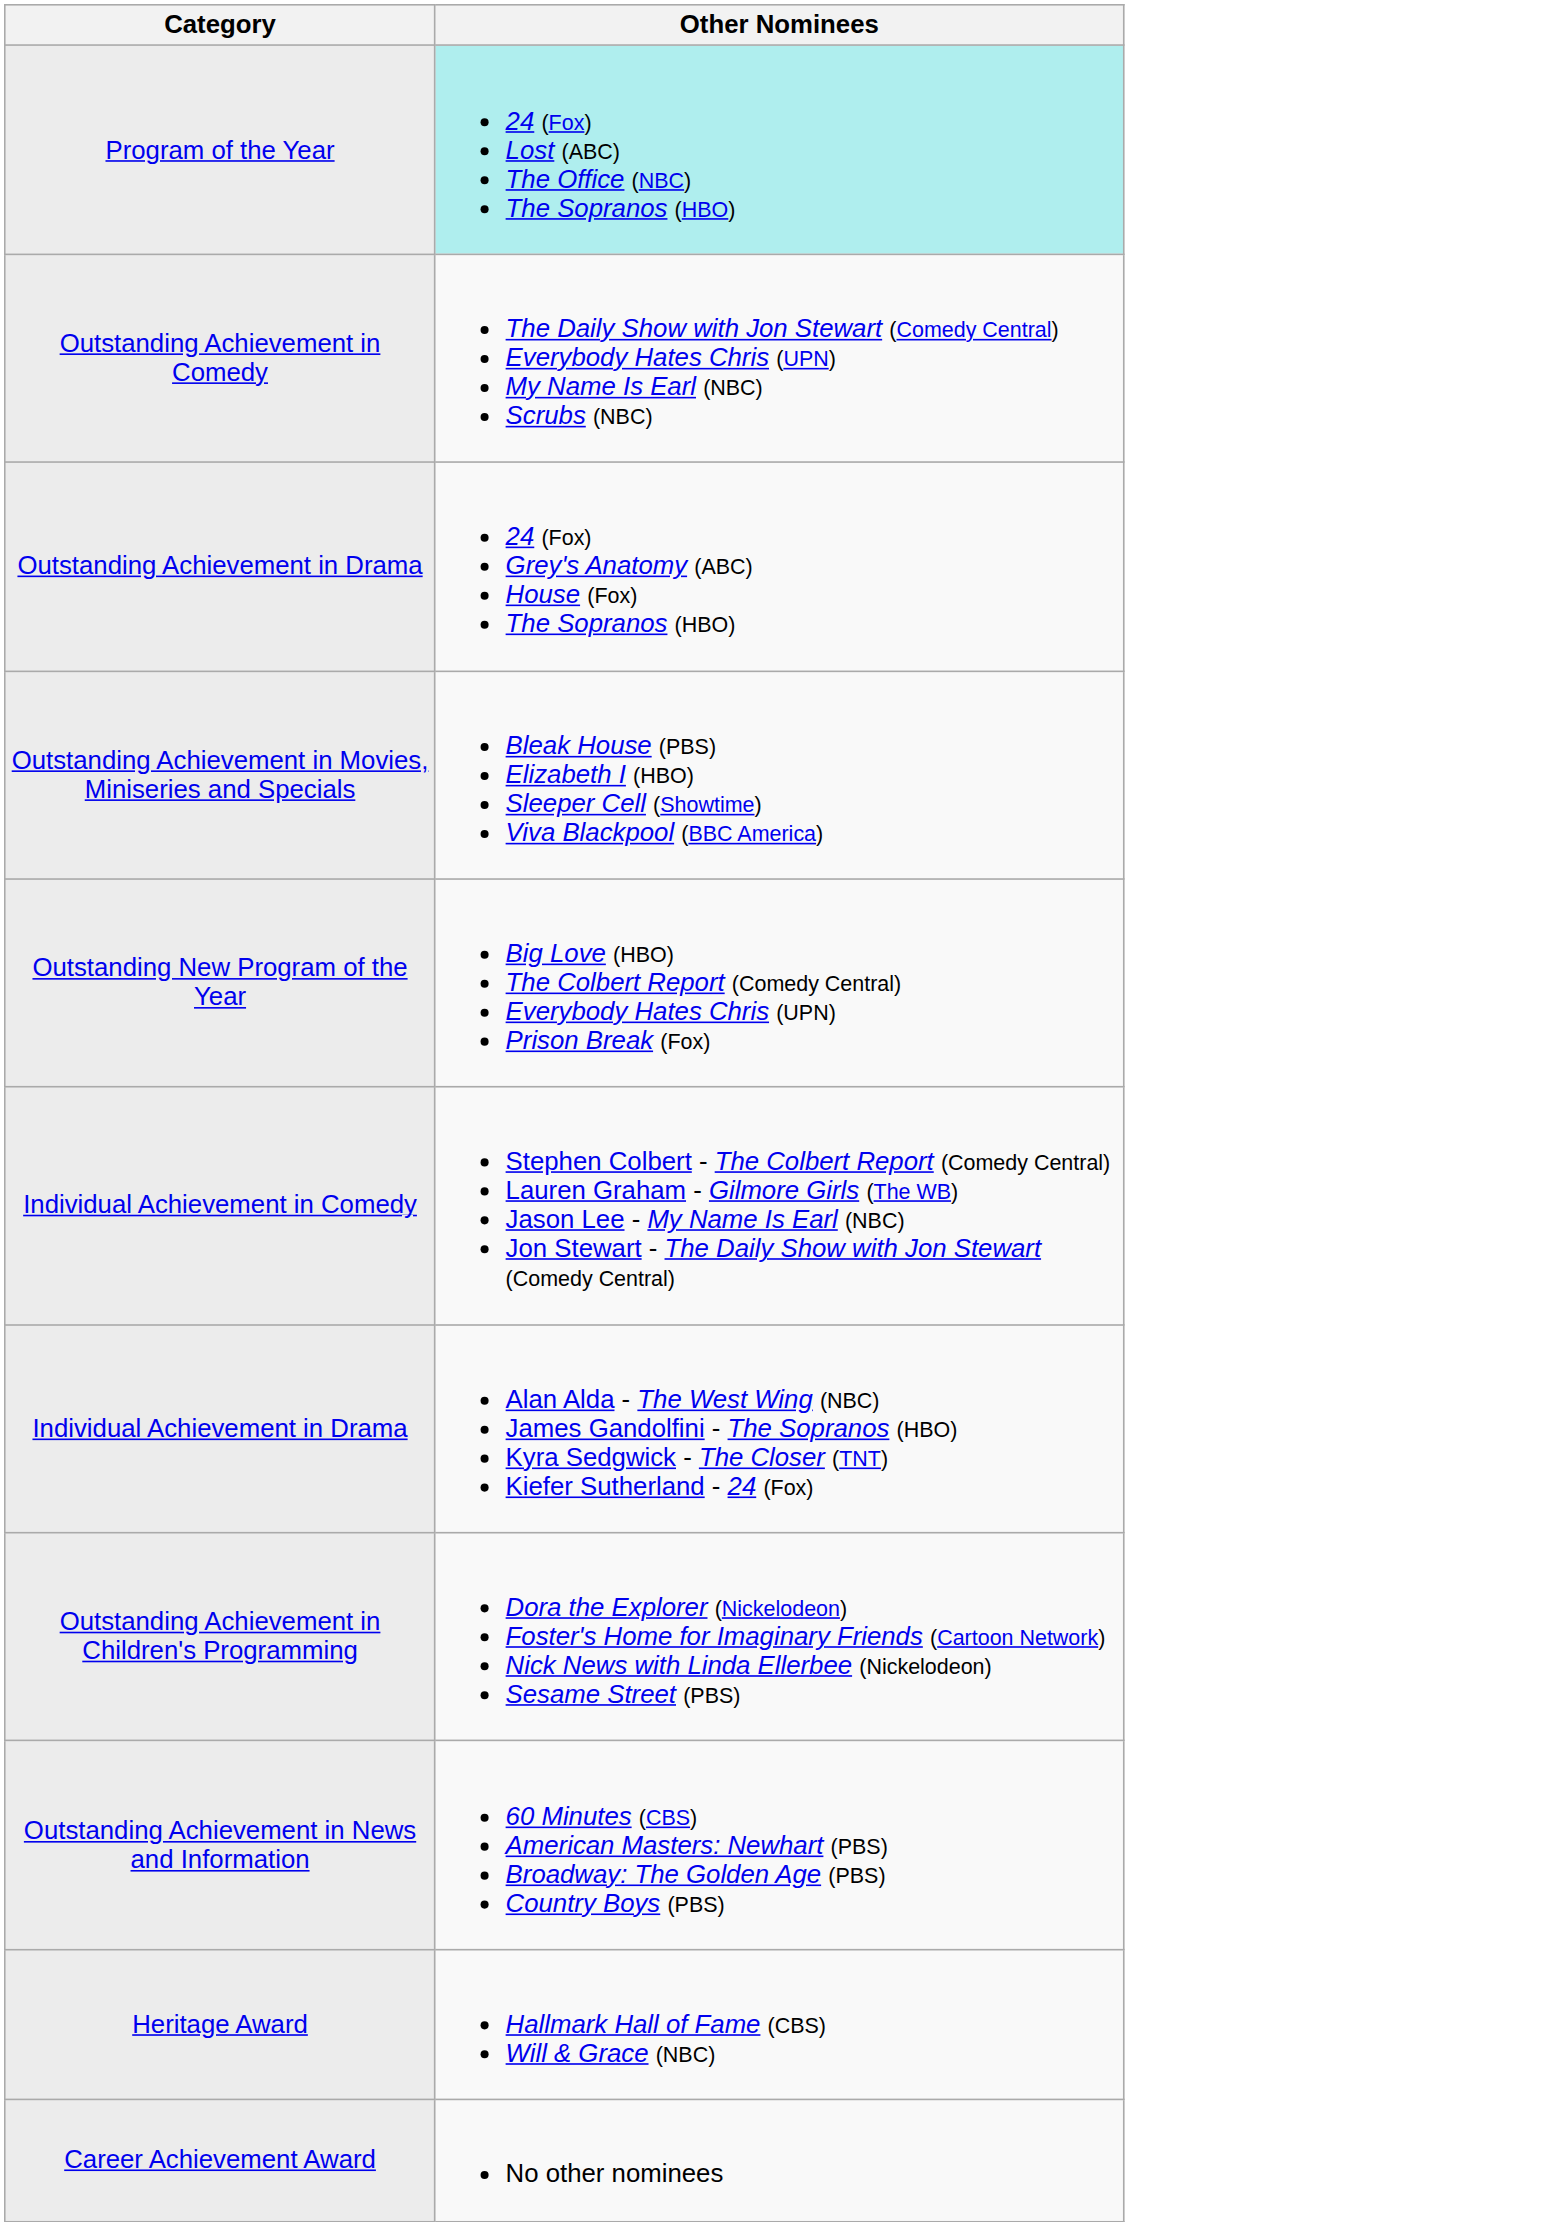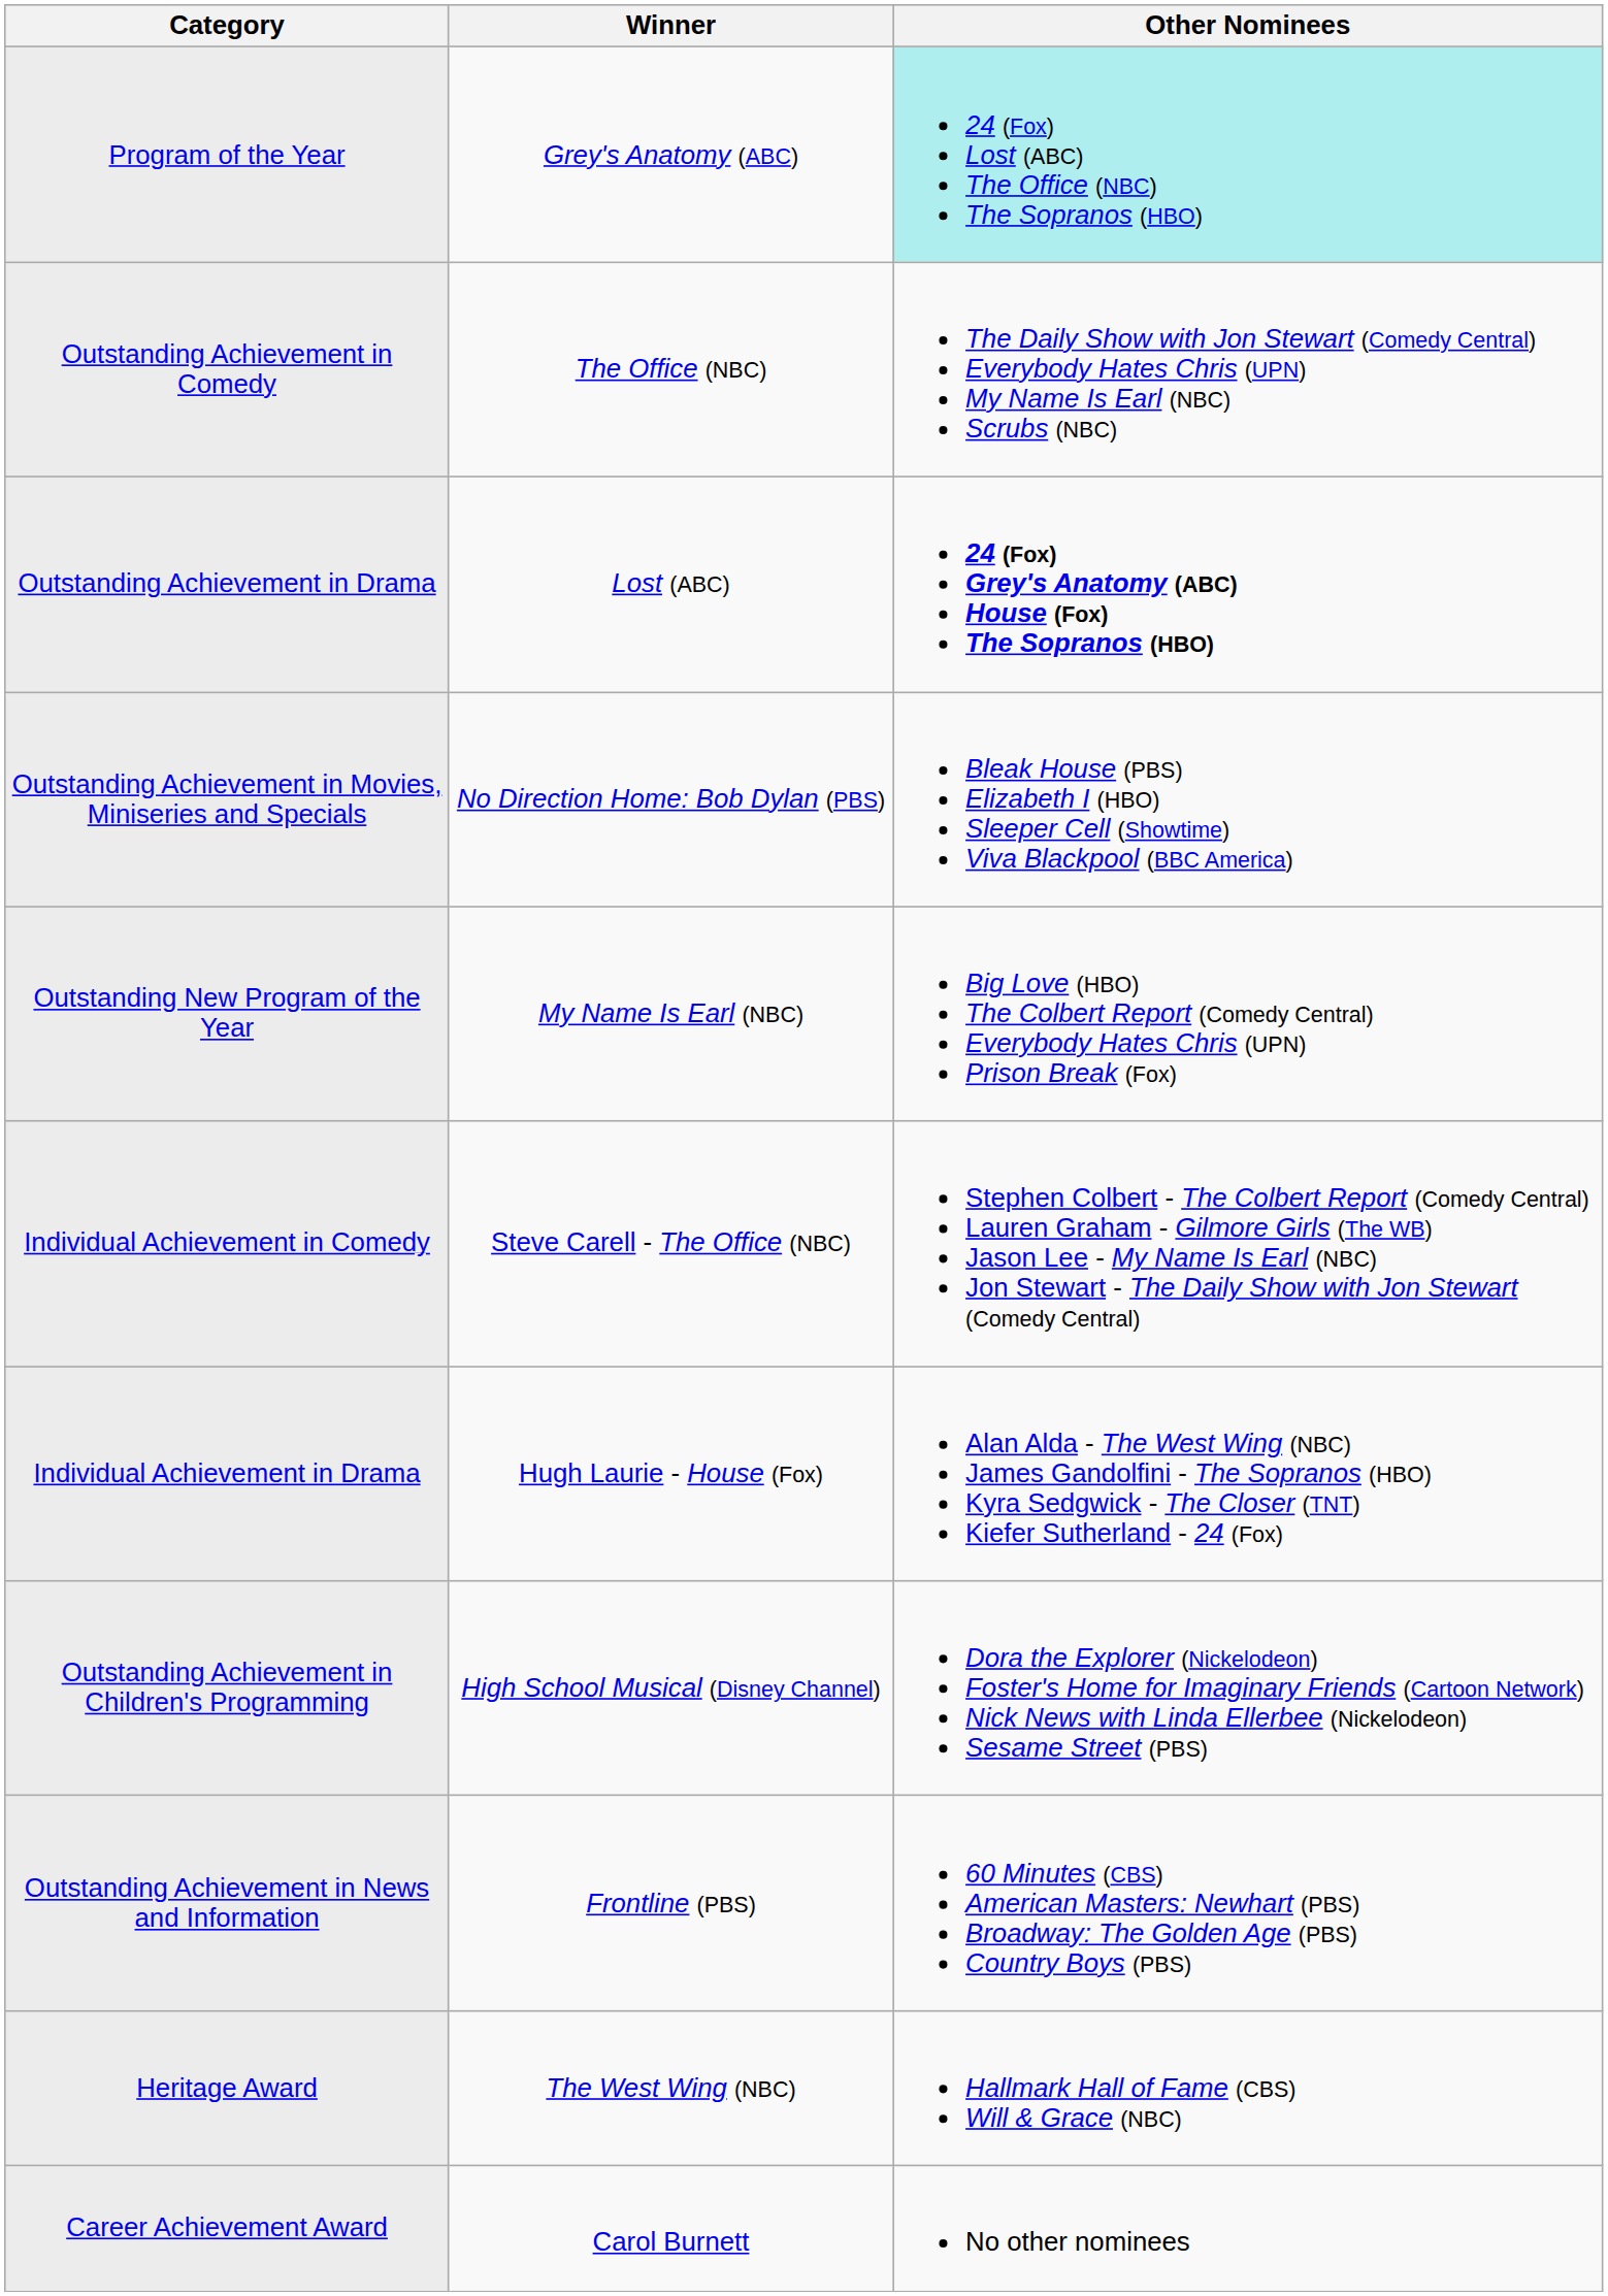 <table class="wikitable">
 <tr>
 <th width="260">Category</th>
+<th width="260">Winner</th>
 <th width="420">Other Nominees</th>
 </tr>
 <tr>
 <td align="center" style="background: #ececec; color: grey; vertical-align: middle; text-align: center;" class="table-na"><a href='#'>Program of the Year</a></td>
+<td align="center"><em><a href='#'>Grey's Anatomy</a></em> <small>(<a href='#'>ABC</a>)</small></td>
 <td style="background: paleturquoise;"><br><ul><li><em><a href='#'>24</a></em> <small>(<a href='#'>Fox</a>)</small></li><li><em><a href='#'>Lost</a></em> <small>(ABC)</small></li><li><em><a href='#'>The Office</a></em> <small>(<a href='#'>NBC</a>)</small></li><li><em><a href='#'>The Sopranos</a></em> <small>(<a href='#'>HBO</a>)</small></li></ul></td>
 </tr>
 <tr>
 <td align="center" style="background: #ececec; color: grey; vertical-align: middle; text-align: center;" class="table-na"><a href='#'>Outstanding Achievement in Comedy</a></td>
+<td align="center"><em><a href='#'>The Office</a></em> <small>(NBC)</small></td>
 <td><br><ul><li><em><a href='#'>The Daily Show with Jon Stewart</a></em> <small>(<a href='#'>Comedy Central</a>)</small></li><li><em><a href='#'>Everybody Hates Chris</a></em> <small>(<a href='#'>UPN</a>)</small></li><li><em><a href='#'>My Name Is Earl</a></em> <small>(NBC)</small></li><li><em><a href='#'>Scrubs</a></em> <small>(NBC)</small></li></ul></td>
 </tr>
 <tr>
 <td align="center" style="background: #ececec; color: grey; vertical-align: middle; text-align: center;" class="table-na"><a href='#'>Outstanding Achievement in Drama</a></td>
-<td><br><ul><li><em><a href='#'>24</a></em> <small>(Fox)</small></li><li><em><a href='#'>Grey's Anatomy</a></em> <small>(ABC)</small></li><li><em><a href='#'>House</a></em> <small>(Fox)</small></li><li><em><a href='#'>The Sopranos</a></em> <small>(HBO)</small></li></ul></td>
+<td align="center"><em><a href='#'>Lost</a></em> <small>(ABC)</small></td>
+<td><strong><br><ul><li><em><a href='#'>24</a></em> <small>(Fox)</small></li><li><em><a href='#'>Grey's Anatomy</a></em> <small>(ABC)</small></li><li><em><a href='#'>House</a></em> <small>(Fox)</small></li><li><em><a href='#'>The Sopranos</a></em> <small>(HBO)</small></li></ul></strong></td>
 </tr>
 <tr>
 <td align="center" style="background: #ececec; color: grey; vertical-align: middle; text-align: center;" class="table-na"><a href='#'>Outstanding Achievement in Movies, Miniseries and Specials</a></td>
+<td align="center"><em><a href='#'>No Direction Home: Bob Dylan</a></em> <small>(<a href='#'>PBS</a>)</small></td>
 <td><br><ul><li><em><a href='#'>Bleak House</a></em> <small>(PBS)</small></li><li><em><a href='#'>Elizabeth I</a></em> <small>(HBO)</small></li><li><em><a href='#'>Sleeper Cell</a></em> <small>(<a href='#'>Showtime</a>)</small></li><li><em><a href='#'>Viva Blackpool</a></em> <small>(<a href='#'>BBC America</a>)</small></li></ul></td>
 </tr>
 <tr>
 <td align="center" style="background: #ececec; color: grey; vertical-align: middle; text-align: center;" class="table-na"><a href='#'>Outstanding New Program of the Year</a></td>
+<td align="center"><em><a href='#'>My Name Is Earl</a></em> <small>(NBC)</small></td>
 <td><br><ul><li><em><a href='#'>Big Love</a></em> <small>(HBO)</small></li><li><em><a href='#'>The Colbert Report</a></em> <small>(Comedy Central)</small></li><li><em><a href='#'>Everybody Hates Chris</a></em> <small>(UPN)</small></li><li><em><a href='#'>Prison Break</a></em> <small>(Fox)</small></li></ul></td>
 </tr>
 <tr>
 <td align="center" style="background: #ececec; color: grey; vertical-align: middle; text-align: center;" class="table-na"><a href='#'>Individual Achievement in Comedy</a></td>
+<td align="center"><a href='#'>Steve Carell</a> - <em><a href='#'>The Office</a></em> <small>(NBC)</small></td>
 <td><br><ul><li><a href='#'>Stephen Colbert</a> - <em><a href='#'>The Colbert Report</a></em> <small>(Comedy Central)</small></li><li><a href='#'>Lauren Graham</a> - <em><a href='#'>Gilmore Girls</a></em> <small>(<a href='#'>The WB</a>)</small></li><li><a href='#'>Jason Lee</a> - <em><a href='#'>My Name Is Earl</a></em> <small>(NBC)</small></li><li><a href='#'>Jon Stewart</a> - <em><a href='#'>The Daily Show with Jon Stewart</a></em> <small>(Comedy Central)</small></li></ul></td>
 </tr>
 <tr>
 <td align="center" style="background: #ececec; color: grey; vertical-align: middle; text-align: center;" class="table-na"><a href='#'>Individual Achievement in Drama</a></td>
+<td align="center"><a href='#'>Hugh Laurie</a> - <em><a href='#'>House</a></em> <small>(Fox)</small></td>
 <td><br><ul><li><a href='#'>Alan Alda</a> - <em><a href='#'>The West Wing</a></em> <small>(NBC)</small></li><li><a href='#'>James Gandolfini</a> - <em><a href='#'>The Sopranos</a></em> <small>(HBO)</small></li><li><a href='#'>Kyra Sedgwick</a> - <em><a href='#'>The Closer</a></em> <small>(<a href='#'>TNT</a>)</small></li><li><a href='#'>Kiefer Sutherland</a> - <em><a href='#'>24</a></em> <small>(Fox)</small></li></ul></td>
 </tr>
 <tr>
 <td align="center" style="background: #ececec; color: grey; vertical-align: middle; text-align: center;" class="table-na"><a href='#'>Outstanding Achievement in Children's Programming</a></td>
+<td align="center"><em><a href='#'>High School Musical</a></em> <small>(<a href='#'>Disney Channel</a>)</small></td>
 <td><br><ul><li><em><a href='#'>Dora the Explorer</a></em> <small>(<a href='#'>Nickelodeon</a>)</small></li><li><em><a href='#'>Foster's Home for Imaginary Friends</a></em> <small>(<a href='#'>Cartoon Network</a>)</small></li><li><em><a href='#'>Nick News with Linda Ellerbee</a></em> <small>(Nickelodeon)</small></li><li><em><a href='#'>Sesame Street</a></em> <small>(PBS)</small></li></ul></td>
 </tr>
 <tr>
 <td align="center" style="background: #ececec; color: grey; vertical-align: middle; text-align: center;" class="table-na"><a href='#'>Outstanding Achievement in News and Information</a></td>
+<td align="center"><em><a href='#'>Frontline</a></em> <small>(PBS)</small></td>
 <td><br><ul><li><em><a href='#'>60 Minutes</a></em> <small>(<a href='#'>CBS</a>)</small></li><li><em><a href='#'>American Masters: Newhart</a></em> <small>(PBS)</small></li><li><em><a href='#'>Broadway: The Golden Age</a></em> <small>(PBS)</small></li><li><em><a href='#'>Country Boys</a></em> <small>(PBS)</small></li></ul></td>
 </tr>
 <tr>
 <td align="center" style="background: #ececec; color: grey; vertical-align: middle; text-align: center;" class="table-na"><a href='#'>Heritage Award</a></td>
+<td align="center"><em><a href='#'>The West Wing</a></em> <small>(NBC)</small></td>
 <td><br><ul><li><em><a href='#'>Hallmark Hall of Fame</a></em> <small>(CBS)</small></li><li><em><a href='#'>Will & Grace</a></em> <small>(NBC)</small></li></ul></td>
 </tr>
 <tr>
 <td align="center" style="background: #ececec; color: grey; vertical-align: middle; text-align: center;" class="table-na"><a href='#'>Career Achievement Award</a></td>
+<td align="center"><br><a href='#'>Carol Burnett</a></td>
 <td><br><ul><li>No other nominees</li></ul></td>
 </tr>
 </table>
